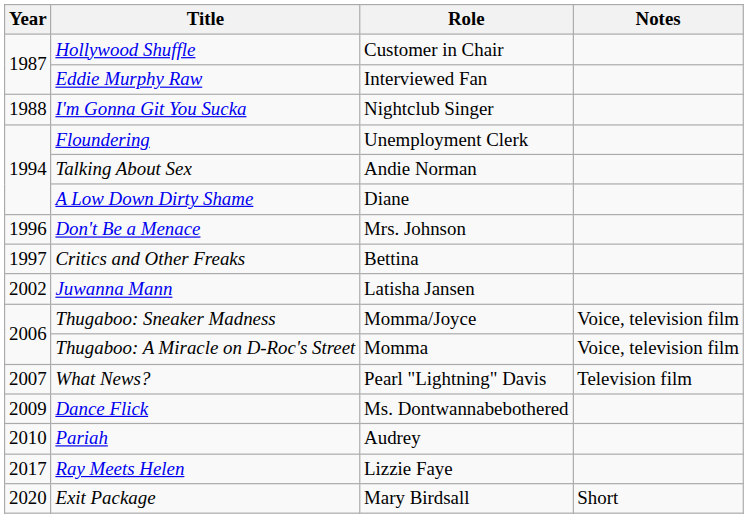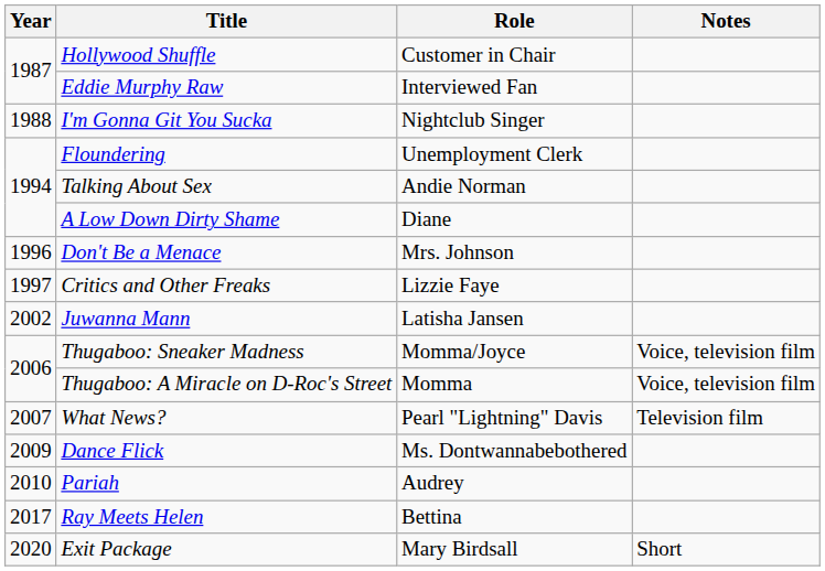 <table class="wikitable plainrowheaders sortable" style="margin-right: 0;">
 <tr>
 <th scope="col">Year</th>
 <th scope="col">Title</th>
 <th scope="col">Role</th>
 <th scope="col" class="unsortable">Notes</th>
 </tr>
 <tr>
 <td rowspan="2">1987</td>
 <td><em><a href='#'>Hollywood Shuffle</a></em></td>
 <td>Customer in Chair</td>
 <td></td>
 </tr>
 <tr>
 <td><em><a href='#'>Eddie Murphy Raw</a></em></td>
 <td>Interviewed Fan</td>
 <td></td>
 </tr>
 <tr>
 <td>1988</td>
 <td><em><a href='#'>I'm Gonna Git You Sucka</a></em></td>
 <td>Nightclub Singer</td>
 <td></td>
 </tr>
 <tr>
 <td rowspan="3">1994</td>
 <td><em><a href='#'>Floundering</a></em></td>
 <td>Unemployment Clerk</td>
 <td></td>
 </tr>
 <tr>
 <td><em>Talking About Sex</em></td>
 <td>Andie Norman</td>
 <td></td>
 </tr>
 <tr>
 <td><em><a href='#'>A Low Down Dirty Shame</a></em></td>
 <td>Diane</td>
 <td></td>
 </tr>
 <tr>
 <td>1996</td>
 <td><em><a href='#'>Don't Be a Menace</a></em></td>
 <td>Mrs. Johnson</td>
 <td></td>
 </tr>
 <tr>
 <td>1997</td>
 <td><em>Critics and Other Freaks</em></td>
-<td>Bettina</td>
+<td>Lizzie Faye</td>
 <td></td>
 </tr>
 <tr>
 <td>2002</td>
 <td><em><a href='#'>Juwanna Mann</a></em></td>
 <td>Latisha Jansen</td>
 <td></td>
 </tr>
 <tr>
 <td rowspan="2">2006</td>
 <td><em>Thugaboo: Sneaker Madness</em></td>
 <td>Momma/Joyce</td>
 <td>Voice, television film</td>
 </tr>
 <tr>
 <td><em>Thugaboo: A Miracle on D-Roc's Street</em></td>
 <td>Momma</td>
 <td>Voice, television film</td>
 </tr>
 <tr>
 <td>2007</td>
 <td><em>What News?</em></td>
 <td>Pearl "Lightning" Davis</td>
 <td>Television film</td>
 </tr>
 <tr>
 <td>2009</td>
 <td><em><a href='#'>Dance Flick</a></em></td>
 <td>Ms. Dontwannabebothered</td>
 <td></td>
 </tr>
 <tr>
 <td>2010</td>
 <td><em><a href='#'>Pariah</a></em></td>
 <td>Audrey</td>
 <td></td>
 </tr>
 <tr>
 <td>2017</td>
 <td><em><a href='#'>Ray Meets Helen</a></em></td>
-<td>Lizzie Faye</td>
+<td>Bettina</td>
 <td></td>
 </tr>
 <tr>
 <td>2020</td>
 <td><em>Exit Package</em></td>
 <td>Mary Birdsall</td>
 <td>Short</td>
 </tr>
 </table>
